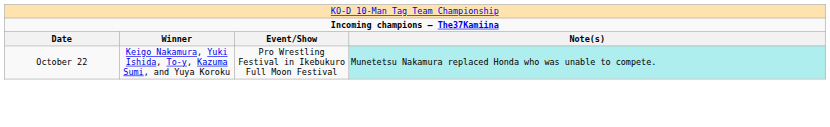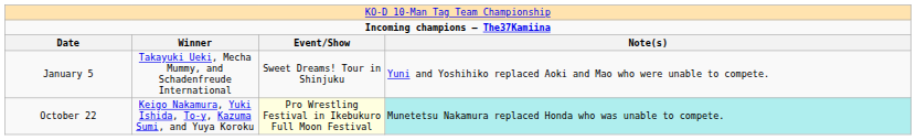 <table class="wikitable" style="text-align:center; width:100%;">
 <tr style="background:#ffe3af;">
 <td colspan="4" style="text-align: center;"><a href='#'>KO-D 10-Man Tag Team Championship</a></td>
 </tr>
 <tr>
 <td colspan="4" style="text-align: center;"><strong>Incoming champions – <a href='#'>The37Kamiina</a> </strong></td>
 </tr>
 <tr>
 <th width=14%>Date</th>
 <th width=14%>Winner</th>
 <th width=14%>Event/Show</th>
 <th width=58%>Note(s)</th>
 </tr>
 <tr>
+<td>January 5</td>
+<td><a href='#'>Takayuki Ueki</a>, Mecha Mummy, and Schadenfreude International<br></td>
+<td>Sweet Dreams! Tour in Shinjuku</td>
+<td align=left><a href='#'>Yuni</a> and Yoshihiko replaced Aoki and Mao who were unable to compete.</td>
+</tr>
+<tr>
 <td>October 22</td>
 <td><a href='#'>Keigo Nakamura</a>, <a href='#'>Yuki Ishida</a>, <a href='#'>To-y</a>, <a href='#'>Kazuma Sumi</a>, and Yuya Koroku</td>
-<td>Pro Wrestling Festival in Ikebukuro Full Moon Festival</td>
+<td style="background: lightyellow;">Pro Wrestling Festival in Ikebukuro Full Moon Festival</td>
 <td align=left style="background: paleturquoise;">Munetetsu Nakamura replaced Honda who was unable to compete.</td>
 </tr>
 </table>
